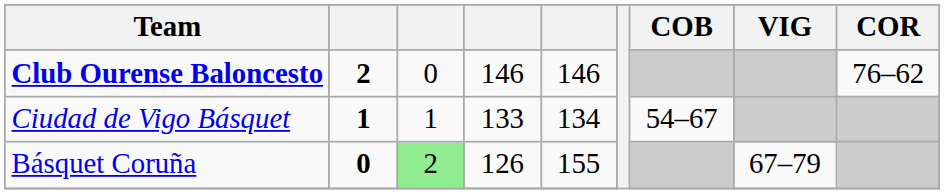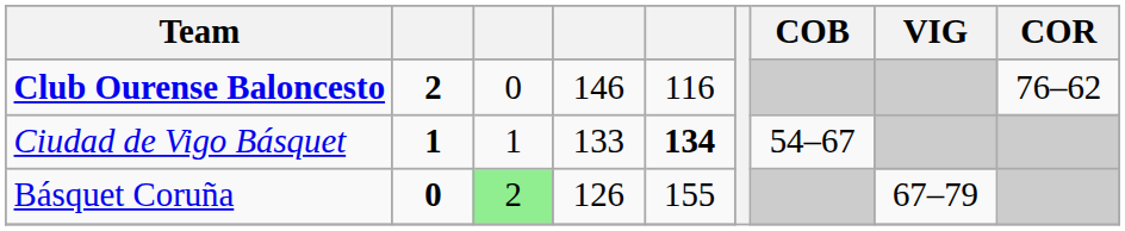 <table class="wikitable" style="text-align:center">
 <tr>
 <th>Team</th>
 <th width=30></th>
 <th width=30></th>
 <th width=35></th>
 <th width=35></th>
 <th rowspan=5></th>
 <th width=50>COB</th>
 <th width=50>VIG</th>
 <th width=50>COR</th>
 </tr>
 <tr>
 <td align="left"><strong><a href='#'>Club Ourense Baloncesto</a></strong></td>
 <td><strong>2</strong></td>
 <td>0</td>
 <td>146</td>
-<td>146</td>
+<td>116</td>
 <td style="background:#cccccc"></td>
 <td style="background:#cccccc"></td>
 <td>76–62</td>
 </tr>
 <tr>
 <td align="left"><em><a href='#'>Ciudad de Vigo Básquet</a></em></td>
 <td><strong>1</strong></td>
 <td>1</td>
 <td>133</td>
-<td>134</td>
+<td><strong>134</strong></td>
 <td>54–67</td>
 <td style="background:#cccccc"></td>
 <td style="background:#cccccc"></td>
 </tr>
 <tr>
 <td align="left"><a href='#'>Básquet Coruña</a></td>
 <td><strong>0</strong></td>
 <td style="background: lightgreen;">2</td>
 <td>126</td>
 <td>155</td>
 <td style="background:#cccccc"></td>
 <td>67–79</td>
 <td style="background:#cccccc"></td>
 </tr>
 <tr>
 </tr>
 </table>
